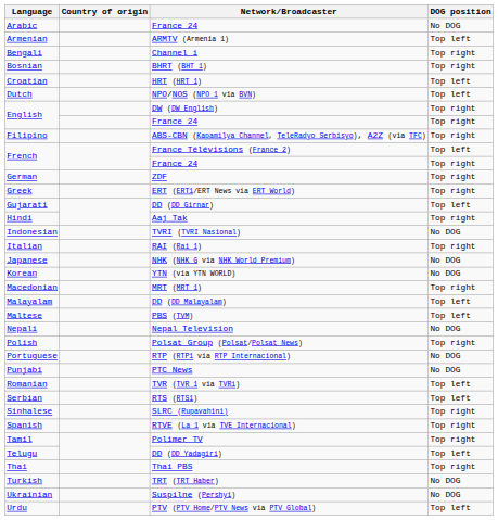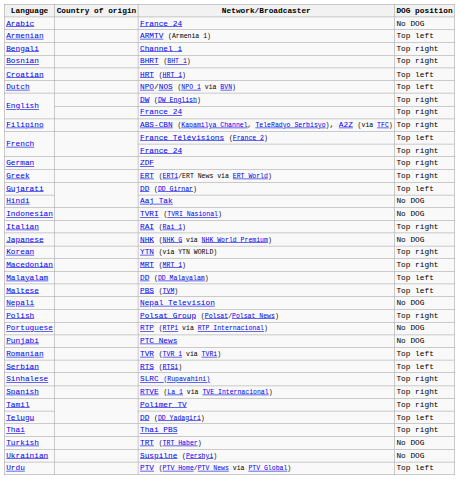 <table class="wikitable">
 <tr>
 <th>Language</th>
 <th>Country of origin</th>
 <th>Network/Broadcaster</th>
 <th>DOG position</th>
 </tr>
 <tr>
 <td><a href='#'>Arabic</a></td>
 <td></td>
 <td><a href='#'>France 24</a></td>
 <td>No DOG</td>
 </tr>
 <tr>
 <td><a href='#'>Armenian</a></td>
 <td></td>
 <td><a href='#'>ARMTV</a> <small>(Armenia 1)</small></td>
 <td>Top left</td>
 </tr>
 <tr>
 <td><a href='#'>Bengali</a></td>
 <td></td>
 <td><a href='#'>Channel i</a></td>
 <td>Top right</td>
 </tr>
 <tr>
 <td><a href='#'>Bosnian</a></td>
 <td></td>
 <td><a href='#'>BHRT</a> <small>(<a href='#'>BHT 1</a>)</small></td>
 <td>Top right</td>
 </tr>
 <tr>
 <td><a href='#'>Croatian</a></td>
 <td></td>
 <td><a href='#'>HRT</a> <small>(<a href='#'>HRT 1</a>)</small></td>
 <td>Top left</td>
 </tr>
 <tr>
 <td><a href='#'>Dutch</a></td>
 <td></td>
 <td><a href='#'>NPO</a>/<a href='#'>NOS</a> <small>(<a href='#'>NPO 1</a> via <a href='#'>BVN</a>)</small></td>
 <td>Top left</td>
 </tr>
 <tr>
 <td rowspan="2"><a href='#'>English</a></td>
 <td></td>
 <td><a href='#'>DW</a> <small>(<a href='#'>DW English</a>)</small></td>
 <td>Top right</td>
 </tr>
 <tr>
 <td></td>
 <td><a href='#'>France 24</a></td>
 <td>Top right</td>
 </tr>
 <tr>
 <td><a href='#'>Filipino</a></td>
 <td></td>
 <td><a href='#'>ABS-CBN</a> <small>(<a href='#'>Kapamilya Channel</a>, <a href='#'>TeleRadyo Serbisyo</a>)</small>, <a href='#'>A2Z</a> <small>(via <a href='#'>TFC</a>)</small></td>
 <td>Top right</td>
 </tr>
 <tr>
 <td rowspan="2"><a href='#'>French</a></td>
 <td rowspan="2"></td>
 <td><a href='#'>France Télévisions</a> <small>(<a href='#'>France 2</a>)</small></td>
 <td>Top left</td>
 </tr>
 <tr>
 <td><a href='#'>France 24</a></td>
 <td>Top right</td>
 </tr>
 <tr>
 <td><a href='#'>German</a></td>
 <td></td>
 <td><a href='#'>ZDF</a></td>
 <td>Top right</td>
 </tr>
 <tr>
 <td><a href='#'>Greek</a></td>
 <td></td>
 <td><a href='#'>ERT</a> <small>(<a href='#'>ERT1</a>/ERT News via <a href='#'>ERT World</a>)</small></td>
 <td>Top right</td>
 </tr>
 <tr>
 <td><a href='#'>Gujarati</a></td>
 <td rowspan="2"></td>
 <td><a href='#'>DD</a> <small>(<a href='#'>DD Girnar</a>)</small></td>
 <td>Top left</td>
 </tr>
 <tr>
 <td><a href='#'>Hindi</a></td>
 <td><a href='#'>Aaj Tak</a></td>
-<td>Top right</td>
+<td>No DOG</td>
 </tr>
 <tr>
 <td><a href='#'>Indonesian</a></td>
 <td></td>
 <td><a href='#'>TVRI</a> <small>(<a href='#'>TVRI Nasional</a>)</small></td>
 <td>No DOG</td>
 </tr>
 <tr>
 <td><a href='#'>Italian</a></td>
 <td></td>
 <td><a href='#'>RAI</a> <small>(<a href='#'>Rai 1</a>)</small></td>
 <td>Top right</td>
 </tr>
 <tr>
 <td><a href='#'>Japanese</a></td>
 <td></td>
 <td><a href='#'>NHK</a> <small>(<a href='#'>NHK G</a> via <a href='#'>NHK World Premium</a>)</small></td>
 <td>No DOG</td>
 </tr>
 <tr>
 <td><a href='#'>Korean</a></td>
 <td></td>
 <td><a href='#'>YTN</a> <small>(via YTN WORLD)</small></td>
-<td>No DOG</td>
+<td>Top right</td>
 </tr>
 <tr>
 <td><a href='#'>Macedonian</a></td>
 <td></td>
 <td><a href='#'>MRT</a> <small>(<a href='#'>MRT 1</a>)</small></td>
 <td>Top right</td>
 </tr>
 <tr>
 <td><a href='#'>Malayalam</a></td>
 <td></td>
 <td><a href='#'>DD</a> <small>(<a href='#'>DD Malayalam</a>)</small></td>
 <td>Top left</td>
 </tr>
 <tr>
 <td><a href='#'>Maltese</a></td>
 <td></td>
 <td><a href='#'>PBS</a> <small>(<a href='#'>TVM</a>)</small></td>
 <td>Top left</td>
 </tr>
 <tr>
 <td><a href='#'>Nepali</a></td>
 <td></td>
 <td><a href='#'>Nepal Television</a></td>
 <td>No DOG</td>
 </tr>
 <tr>
 <td><a href='#'>Polish</a></td>
 <td></td>
 <td><a href='#'>Polsat Group</a> <small>(<a href='#'>Polsat</a>/<a href='#'>Polsat News</a>)</small></td>
 <td>Top right</td>
 </tr>
 <tr>
 <td><a href='#'>Portuguese</a></td>
 <td></td>
 <td><a href='#'>RTP</a> <small>(<a href='#'>RTP1</a> via <a href='#'>RTP Internacional</a>)</small></td>
 <td>No DOG</td>
 </tr>
 <tr>
 <td><a href='#'>Punjabi</a></td>
 <td></td>
 <td><a href='#'>PTC News</a></td>
 <td>No DOG</td>
 </tr>
 <tr>
 <td><a href='#'>Romanian</a></td>
 <td></td>
 <td><a href='#'>TVR</a> <small>(<a href='#'>TVR 1</a> via <a href='#'>TVRi</a>)</small></td>
 <td>Top left</td>
 </tr>
 <tr>
 <td><a href='#'>Serbian</a></td>
 <td></td>
 <td><a href='#'>RTS</a> <small>(<a href='#'>RTS1</a>)</small></td>
 <td>Top left</td>
 </tr>
 <tr>
 <td><a href='#'>Sinhalese</a></td>
 <td></td>
 <td><a href='#'>SLRC <small>(Rupavahini)</small></a></td>
 <td>Top right</td>
 </tr>
 <tr>
 <td><a href='#'>Spanish</a></td>
 <td></td>
 <td><a href='#'>RTVE</a> <small>(<a href='#'>La 1</a> via <a href='#'>TVE Internacional</a>)</small></td>
 <td>Top right</td>
 </tr>
 <tr>
 <td><a href='#'>Tamil</a></td>
 <td rowspan="2"></td>
 <td><a href='#'>Polimer TV</a></td>
 <td>Top right</td>
 </tr>
 <tr>
 <td><a href='#'>Telugu</a></td>
 <td><a href='#'>DD</a> <small>(<a href='#'>DD Yadagiri</a>)</small></td>
 <td>Top left</td>
 </tr>
 <tr>
 <td><a href='#'>Thai</a></td>
 <td></td>
 <td><a href='#'>Thai PBS</a></td>
 <td>Top right</td>
 </tr>
 <tr>
 <td><a href='#'>Turkish</a></td>
 <td></td>
 <td><a href='#'>TRT</a> <small>(<a href='#'>TRT Haber</a>)</small></td>
 <td>No DOG</td>
 </tr>
 <tr>
 <td><a href='#'>Ukrainian</a></td>
 <td></td>
 <td><a href='#'>Suspilne</a> <small>(<a href='#'>Pershyi</a>)</small></td>
 <td>No DOG</td>
 </tr>
 <tr>
 <td><a href='#'>Urdu</a></td>
 <td></td>
 <td><a href='#'>PTV</a> <small>(<a href='#'>PTV Home</a>/<a href='#'>PTV News</a> via <a href='#'>PTV Global</a>)</small></td>
 <td>Top left</td>
 </tr>
 </table>
